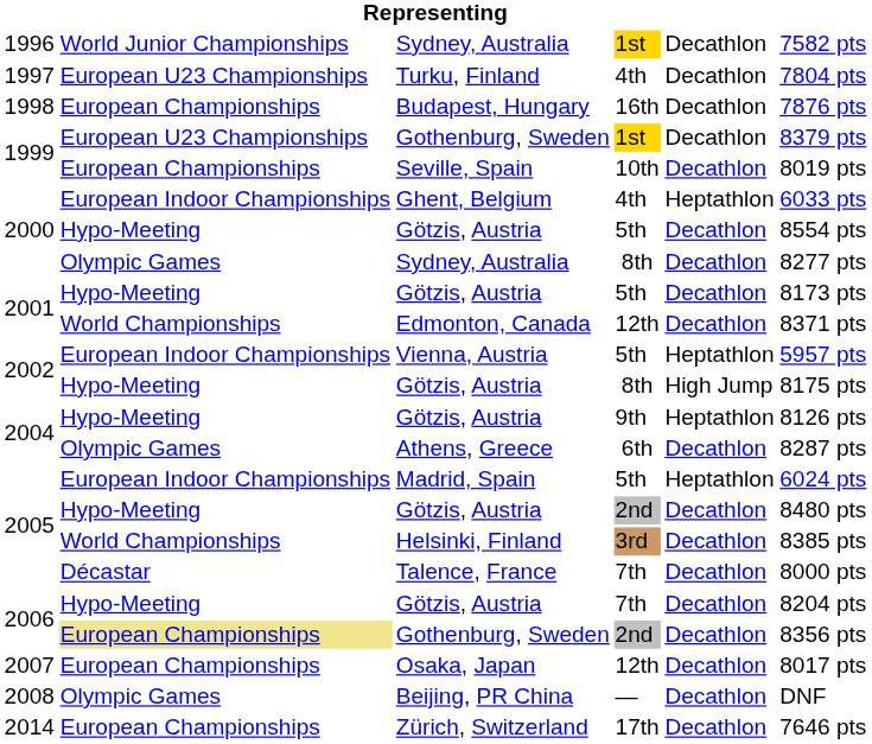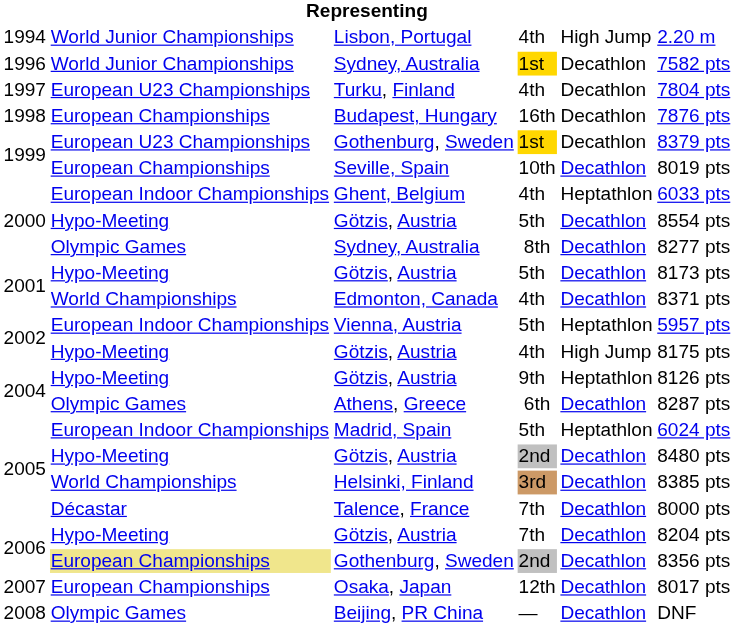 <table>
 <tr>
 <th colspan="6">Representing </th>
+</tr>
+<tr>
+<td>1994</td>
+<td><a href='#'>World Junior Championships</a></td>
+<td><a href='#'>Lisbon, Portugal</a></td>
+<td>4th</td>
+<td>High Jump</td>
+<td><a href='#'>2.20 m</a></td>
 </tr>
 <tr>
 <td>1996</td>
 <td><a href='#'>World Junior Championships</a></td>
 <td><a href='#'>Sydney, Australia</a></td>
 <td bgcolor="gold">1st</td>
 <td>Decathlon</td>
 <td><a href='#'>7582 pts</a></td>
 </tr>
 <tr>
 <td>1997</td>
 <td><a href='#'>European U23 Championships</a></td>
 <td><a href='#'>Turku</a>, <a href='#'>Finland</a></td>
 <td>4th</td>
 <td>Decathlon</td>
 <td><a href='#'>7804 pts</a></td>
 </tr>
 <tr>
 <td>1998</td>
 <td><a href='#'>European Championships</a></td>
 <td><a href='#'>Budapest, Hungary</a></td>
 <td>16th</td>
 <td>Decathlon</td>
 <td><a href='#'>7876 pts</a></td>
 </tr>
 <tr>
 <td rowspan=2>1999</td>
 <td><a href='#'>European U23 Championships</a></td>
 <td><a href='#'>Gothenburg</a>, <a href='#'>Sweden</a></td>
 <td bgcolor=gold>1st</td>
 <td>Decathlon</td>
 <td><a href='#'>8379 pts</a></td>
 </tr>
 <tr>
 <td><a href='#'>European Championships</a></td>
 <td><a href='#'>Seville, Spain</a></td>
 <td>10th</td>
 <td><a href='#'>Decathlon</a></td>
 <td>8019 pts</td>
 </tr>
 <tr>
 <td rowspan=3>2000</td>
 <td><a href='#'>European Indoor Championships</a></td>
 <td><a href='#'>Ghent, Belgium</a></td>
 <td>4th</td>
 <td>Heptathlon</td>
 <td><a href='#'>6033 pts</a></td>
 </tr>
 <tr>
 <td><a href='#'>Hypo-Meeting</a></td>
 <td><a href='#'>Götzis</a>, <a href='#'>Austria</a></td>
 <td>5th</td>
 <td><a href='#'>Decathlon</a></td>
 <td>8554 pts</td>
 </tr>
 <tr>
 <td><a href='#'>Olympic Games</a></td>
 <td><a href='#'>Sydney, Australia</a></td>
 <td align="center">8th</td>
 <td><a href='#'>Decathlon</a></td>
 <td>8277 pts</td>
 </tr>
 <tr>
 <td rowspan=2>2001</td>
 <td><a href='#'>Hypo-Meeting</a></td>
 <td><a href='#'>Götzis</a>, <a href='#'>Austria</a></td>
 <td>5th</td>
 <td><a href='#'>Decathlon</a></td>
 <td>8173 pts</td>
 </tr>
 <tr>
 <td><a href='#'>World Championships</a></td>
 <td><a href='#'>Edmonton, Canada</a></td>
-<td>12th</td>
+<td>4th</td>
 <td><a href='#'>Decathlon</a></td>
 <td>8371 pts</td>
 </tr>
 <tr>
 <td rowspan=2>2002</td>
 <td><a href='#'>European Indoor Championships</a></td>
 <td><a href='#'>Vienna, Austria</a></td>
 <td>5th</td>
 <td>Heptathlon</td>
 <td><a href='#'>5957 pts</a></td>
 </tr>
 <tr>
 <td><a href='#'>Hypo-Meeting</a></td>
 <td><a href='#'>Götzis</a>, <a href='#'>Austria</a></td>
-<td align="center">8th</td>
+<td>4th</td>
 <td>High Jump</td>
 <td>8175 pts</td>
 </tr>
 <tr>
 <td rowspan=2>2004</td>
 <td><a href='#'>Hypo-Meeting</a></td>
 <td><a href='#'>Götzis</a>, <a href='#'>Austria</a></td>
 <td>9th</td>
 <td>Heptathlon</td>
 <td>8126 pts</td>
 </tr>
 <tr>
 <td><a href='#'>Olympic Games</a></td>
 <td><a href='#'>Athens</a>, <a href='#'>Greece</a></td>
 <td align="center">6th</td>
 <td><a href='#'>Decathlon</a></td>
 <td>8287 pts</td>
 </tr>
 <tr>
 <td rowspan=4>2005</td>
 <td><a href='#'>European Indoor Championships</a></td>
 <td><a href='#'>Madrid, Spain</a></td>
 <td>5th</td>
 <td>Heptathlon</td>
 <td><a href='#'>6024 pts</a></td>
 </tr>
 <tr>
 <td><a href='#'>Hypo-Meeting</a></td>
 <td><a href='#'>Götzis</a>, <a href='#'>Austria</a></td>
 <td bgcolor="silver">2nd</td>
 <td><a href='#'>Decathlon</a></td>
 <td>8480 pts</td>
 </tr>
 <tr>
 <td><a href='#'>World Championships</a></td>
 <td><a href='#'>Helsinki, Finland</a></td>
 <td bgcolor="cc9966">3rd</td>
 <td><a href='#'>Decathlon</a></td>
 <td>8385 pts</td>
 </tr>
 <tr>
 <td><a href='#'>Décastar</a></td>
 <td><a href='#'>Talence</a>, <a href='#'>France</a></td>
 <td>7th</td>
 <td><a href='#'>Decathlon</a></td>
 <td>8000 pts</td>
 </tr>
 <tr>
 <td rowspan=2>2006</td>
 <td><a href='#'>Hypo-Meeting</a></td>
 <td><a href='#'>Götzis</a>, <a href='#'>Austria</a></td>
 <td>7th</td>
 <td><a href='#'>Decathlon</a></td>
 <td>8204 pts</td>
 </tr>
 <tr>
 <td style="background: khaki;"><a href='#'>European Championships</a></td>
 <td><a href='#'>Gothenburg</a>, <a href='#'>Sweden</a></td>
 <td bgcolor="silver">2nd</td>
 <td><a href='#'>Decathlon</a></td>
 <td>8356 pts</td>
 </tr>
 <tr>
 <td>2007</td>
 <td><a href='#'>European Championships</a></td>
 <td><a href='#'>Osaka</a>, <a href='#'>Japan</a></td>
 <td>12th</td>
 <td><a href='#'>Decathlon</a></td>
 <td>8017 pts</td>
 </tr>
 <tr>
 <td>2008</td>
 <td><a href='#'>Olympic Games</a></td>
 <td><a href='#'>Beijing</a>, <a href='#'>PR China</a></td>
 <td>—</td>
 <td><a href='#'>Decathlon</a></td>
 <td>DNF</td>
 </tr>
-<tr>
-<td>2014</td>
-<td><a href='#'>European Championships</a></td>
-<td><a href='#'>Zürich</a>, <a href='#'>Switzerland</a></td>
-<td>17th</td>
-<td><a href='#'>Decathlon</a></td>
-<td>7646 pts</td>
-</tr>
 </table>
